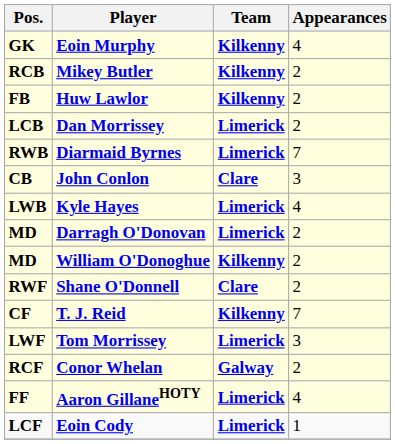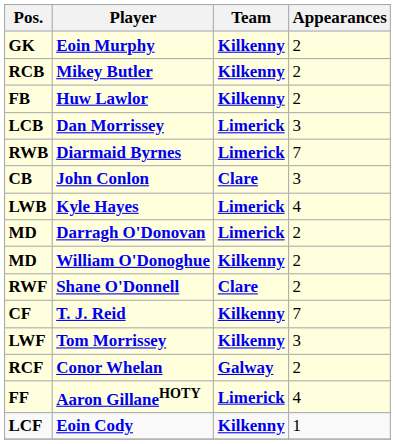 <table class="wikitable">
 <tr>
 <th>Pos.</th>
 <th>Player</th>
 <th>Team</th>
 <th>Appearances</th>
 </tr>
 <tr bgcolor=#FFFFDD>
 <td><strong>GK</strong></td>
 <td> <strong><a href='#'>Eoin Murphy</a></strong></td>
 <td><strong><a href='#'>Kilkenny</a></strong></td>
-<td>4</td>
+<td>2</td>
 </tr>
 <tr bgcolor=#FFFFDD>
 <td><strong>RCB</strong></td>
 <td> <strong><a href='#'>Mikey Butler</a></strong></td>
 <td><strong><a href='#'>Kilkenny</a></strong></td>
 <td>2</td>
 </tr>
 <tr bgcolor=#FFFFDD>
 <td><strong>FB</strong></td>
 <td> <strong><a href='#'>Huw Lawlor</a></strong></td>
 <td><strong><a href='#'>Kilkenny</a></strong></td>
 <td>2</td>
 </tr>
 <tr bgcolor=#FFFFDD>
 <td><strong>LCB</strong></td>
 <td> <strong><a href='#'>Dan Morrissey</a></strong></td>
 <td><strong><a href='#'>Limerick</a></strong></td>
-<td>2</td>
+<td>3</td>
 </tr>
 <tr bgcolor=#FFFFDD>
 <td><strong>RWB</strong></td>
 <td> <strong><a href='#'>Diarmaid Byrnes</a></strong></td>
 <td><strong><a href='#'>Limerick</a></strong></td>
 <td>7</td>
 </tr>
 <tr bgcolor=#FFFFDD>
 <td><strong>CB</strong></td>
 <td> <strong><a href='#'>John Conlon</a></strong></td>
 <td><strong><a href='#'>Clare</a></strong></td>
 <td>3</td>
 </tr>
 <tr bgcolor=#FFFFDD>
 <td><strong>LWB</strong></td>
 <td> <strong><a href='#'>Kyle Hayes</a></strong></td>
 <td><strong><a href='#'>Limerick</a></strong></td>
 <td>4</td>
 </tr>
 <tr bgcolor=#FFFFDD>
 <td><strong>MD</strong></td>
 <td> <strong><a href='#'>Darragh O'Donovan</a></strong></td>
 <td><strong><a href='#'>Limerick</a></strong></td>
 <td>2</td>
 </tr>
 <tr bgcolor=#FFFFDD>
 <td><strong>MD</strong></td>
 <td> <strong><a href='#'>William O'Donoghue</a></strong></td>
 <td><strong><a href='#'>Kilkenny</a></strong></td>
 <td>2</td>
 </tr>
 <tr bgcolor=#FFFFDD>
 <td><strong>RWF</strong></td>
 <td> <strong><a href='#'>Shane O'Donnell</a></strong></td>
 <td><strong><a href='#'>Clare</a></strong></td>
 <td>2</td>
 </tr>
 <tr bgcolor=#FFFFDD>
 <td><strong>CF</strong></td>
 <td> <strong><a href='#'>T. J. Reid</a></strong></td>
 <td><strong><a href='#'>Kilkenny</a></strong></td>
 <td>7</td>
 </tr>
 <tr bgcolor=#FFFFDD>
 <td><strong>LWF</strong></td>
 <td> <strong><a href='#'>Tom Morrissey</a></strong></td>
-<td><strong><a href='#'>Limerick</a></strong></td>
+<td><strong><a href='#'>Kilkenny</a></strong></td>
 <td>3</td>
 </tr>
 <tr bgcolor=#FFFFDD>
 <td><strong>RCF</strong></td>
 <td> <strong><a href='#'>Conor Whelan</a></strong></td>
 <td><strong><a href='#'>Galway</a></strong></td>
 <td>2</td>
 </tr>
 <tr bgcolor=#FFFFDD>
 <td><strong>FF</strong></td>
 <td> <strong><a href='#'>Aaron Gillane</a><sup>HOTY</sup></strong></td>
 <td><strong><a href='#'>Limerick</a></strong></td>
 <td>4</td>
 </tr>
 <tr>
 <td><strong>LCF</strong></td>
 <td> <strong><a href='#'>Eoin Cody</a></strong></td>
-<td><strong><a href='#'>Limerick</a></strong></td>
+<td><strong><a href='#'>Kilkenny</a></strong></td>
 <td>1</td>
 </tr>
 <tr>
 </tr>
 </table>
